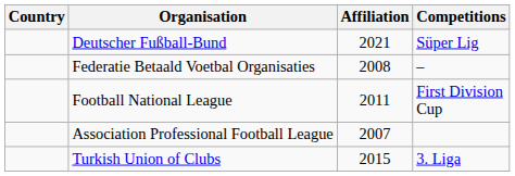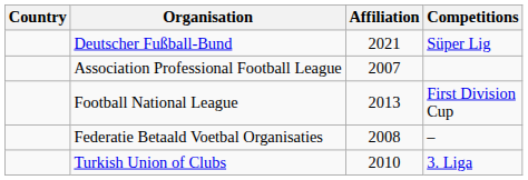 <table class="wikitable">
 <tr>
 <th>Country</th>
 <th>Organisation</th>
 <th>Affiliation</th>
 <th>Competitions</th>
 </tr>
 <tr>
 <td></td>
 <td><a href='#'>Deutscher Fußball-Bund</a></td>
 <td align="center">2021</td>
 <td><a href='#'>Süper Lig</a></td>
 </tr>
 <tr>
 <td></td>
+<td>Association Professional Football League </td>
+<td align="center">2007</td>
+<td></td>
+</tr>
+<tr>
+<td></td>
+<td>Football National League </td>
+<td align="center">2013</td>
+<td><a href='#'>First Division</a> <br>Cup </td>
+</tr>
+<tr>
+<td></td>
 <td>Federatie Betaald Voetbal Organisaties </td>
 <td align="center">2008</td>
 <td>–</td>
 </tr>
 <tr>
 <td></td>
-<td>Football National League </td>
-<td align="center">2011</td>
-<td><a href='#'>First Division</a> <br>Cup </td>
-</tr>
-<tr>
-<td></td>
-<td>Association Professional Football League </td>
-<td align="center">2007</td>
-<td></td>
-</tr>
-<tr>
-<td></td>
 <td><a href='#'>Turkish Union of Clubs</a></td>
-<td align="center">2015</td>
+<td align="center">2010</td>
 <td><a href='#'>3. Liga</a></td>
 </tr>
 </table>
